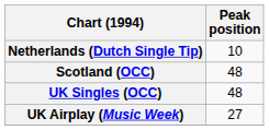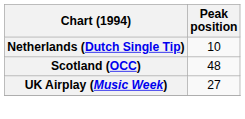 <table class="wikitable sortable plainrowheaders" style="text-align:center">
 <tr>
 <th scope="col">Chart (1994)</th>
 <th scope="col">Peak<br>position</th>
 </tr>
 <tr>
 <th scope="row">Netherlands (<a href='#'>Dutch Single Tip</a>)</th>
 <td>10</td>
 </tr>
 <tr>
 <th scope="row">Scotland (<a href='#'>OCC</a>)</th>
-<td>48</td>
-</tr>
-<tr>
-<th scope="row"><a href='#'>UK Singles</a> (<a href='#'>OCC</a>)</th>
 <td>48</td>
 </tr>
 <tr>
 <th scope="row">UK Airplay (<em><a href='#'>Music Week</a></em>)</th>
 <td>27</td>
 </tr>
 <tr>
 </tr>
 <tr>
 </tr>
 <tr>
 </tr>
 <tr>
 </tr>
 </table>
